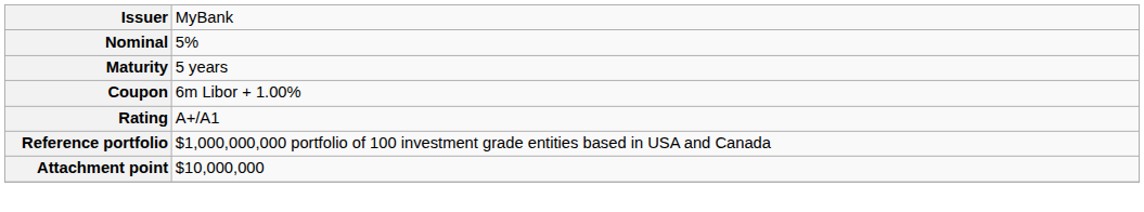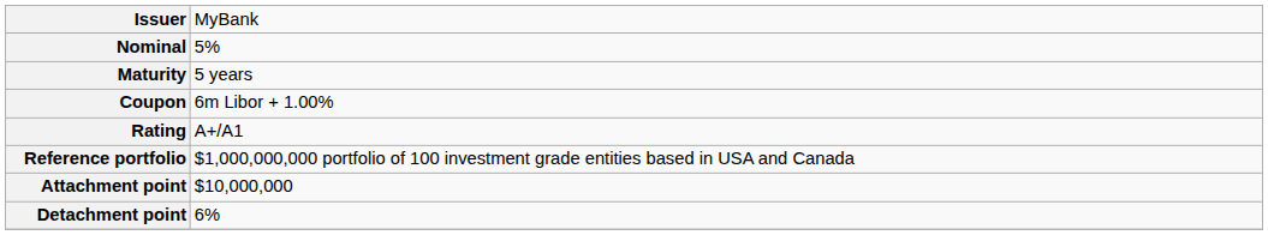 <table class="wikitable" style="width:90%; text-align:left" border="1" cellpadding="2" cellspacing="0">
 <tr>
 <th style="width:160px; text-align:right">Issuer</th>
 <td>MyBank</td>
 </tr>
 <tr>
 <th style="width:160px; text-align:right">Nominal</th>
 <td>5%</td>
 </tr>
 <tr>
 <th style="width:160px; text-align:right">Maturity</th>
 <td>5 years</td>
 </tr>
 <tr>
 <th style="width:160px; text-align:right">Coupon</th>
 <td>6m Libor + 1.00%</td>
 </tr>
 <tr>
 <th style="width:160px; text-align:right">Rating</th>
 <td>A+/A1</td>
 </tr>
 <tr>
 <th style="width:160px; text-align:right">Reference portfolio</th>
 <td>$1,000,000,000 portfolio of 100 investment grade entities based in USA and Canada</td>
 </tr>
 <tr>
 <th style="width:160px; text-align:right">Attachment point</th>
 <td>$10,000,000</td>
 </tr>
 <tr>
+<th style="width:160px; text-align:right">Detachment point</th>
+<td>6%</td>
+</tr>
+<tr>
 </tr>
 </table>
